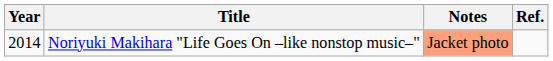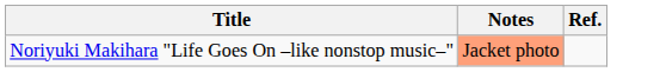 <table class="wikitable">
 <tr>
-<th>Year</th>
 <th>Title</th>
 <th>Notes</th>
 <th>Ref.</th>
 </tr>
 <tr>
-<td>2014</td>
 <td><a href='#'>Noriyuki Makihara</a> "Life Goes On –like nonstop music–"</td>
 <td style="background: lightsalmon;">Jacket photo</td>
 <td></td>
 </tr>
 </table>
